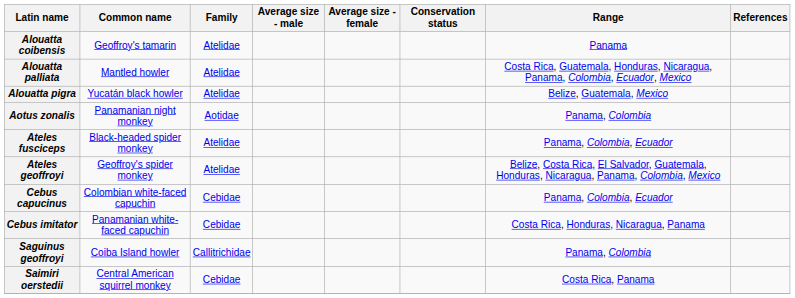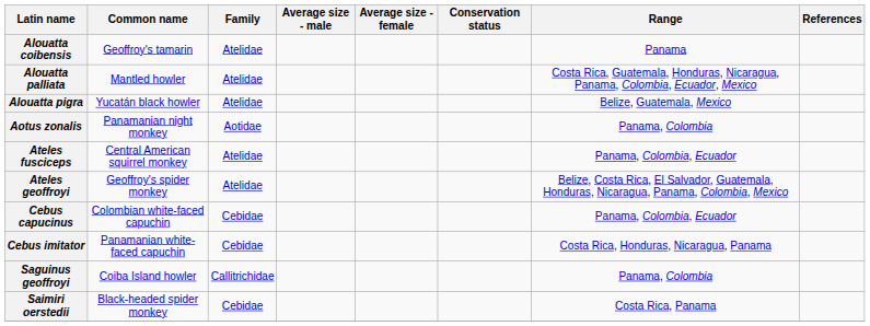 <table class="wikitable sortable plainrowheaders" style="text-align:center">
 <tr>
 <th scope="col">Latin name</th>
 <th scope="col">Common name</th>
 <th scope="col">Family</th>
 <th scope="col">Average size - male</th>
 <th scope="col">Average size - female</th>
 <th scope="col">Conservation status</th>
 <th scope="col" class="unsortable">Range</th>
 <th scope="col" class="unsortable">References</th>
 </tr>
 <tr>
 <th scope="row" style="text-align: center;"><em>Alouatta coibensis</em></th>
 <td><a href='#'>Geoffroy's tamarin</a></td>
 <td><a href='#'>Atelidae</a></td>
 <td></td>
 <td></td>
 <td align="center"></td>
 <td><a href='#'>Panama</a></td>
 <td></td>
 </tr>
 <tr>
 <th scope="row" style="text-align: center;"><em>Alouatta palliata</em></th>
 <td><a href='#'>Mantled howler</a></td>
 <td><a href='#'>Atelidae</a></td>
 <td></td>
 <td></td>
 <td align="center"></td>
 <td><a href='#'>Costa Rica</a>, <a href='#'>Guatemala</a>, <a href='#'>Honduras</a>, <a href='#'>Nicaragua</a>, <a href='#'>Panama</a>, <em><a href='#'>Colombia</a></em>, <em><a href='#'>Ecuador</a></em>, <em><a href='#'>Mexico</a></em></td>
 <td></td>
 </tr>
 <tr>
 <th scope="row" style="text-align: center;"><em>Alouatta pigra</em></th>
 <td><a href='#'>Yucatán black howler</a></td>
 <td><a href='#'>Atelidae</a></td>
 <td></td>
 <td></td>
 <td align="center"></td>
 <td><a href='#'>Belize</a>, <a href='#'>Guatemala</a>, <em><a href='#'>Mexico</a></em></td>
 <td></td>
 </tr>
 <tr>
 <th scope="row" style="text-align: center;"><em>Aotus zonalis</em></th>
 <td><a href='#'>Panamanian night monkey</a></td>
 <td><a href='#'>Aotidae</a></td>
 <td></td>
 <td></td>
 <td align="center"></td>
 <td><a href='#'>Panama</a>, <em><a href='#'>Colombia</a></em></td>
 <td></td>
 </tr>
 <tr>
 <th scope="row" style="text-align: center;"><em>Ateles fusciceps</em></th>
-<td><a href='#'>Black-headed spider monkey</a></td>
+<td><a href='#'>Central American squirrel monkey</a></td>
 <td><a href='#'>Atelidae</a></td>
 <td></td>
 <td></td>
 <td align="center"></td>
 <td><a href='#'>Panama</a>, <em><a href='#'>Colombia</a></em>, <em><a href='#'>Ecuador</a></em></td>
 <td></td>
 </tr>
 <tr>
 <th scope="row" style="text-align: center;"><em>Ateles geoffroyi</em></th>
 <td><a href='#'>Geoffroy's spider monkey</a></td>
 <td><a href='#'>Atelidae</a></td>
 <td></td>
 <td></td>
 <td align="center"></td>
 <td><a href='#'>Belize</a>, <a href='#'>Costa Rica</a>, <a href='#'>El Salvador</a>, <a href='#'>Guatemala</a>, <a href='#'>Honduras</a>, <a href='#'>Nicaragua</a>, <a href='#'>Panama</a>, <em><a href='#'>Colombia</a></em>, <em><a href='#'>Mexico</a></em></td>
 <td></td>
 </tr>
 <tr>
 <th scope="row" style="text-align: center;"><em>Cebus capucinus</em></th>
 <td><a href='#'>Colombian white-faced capuchin</a></td>
 <td><a href='#'>Cebidae</a></td>
 <td></td>
 <td></td>
 <td align="center"></td>
 <td><a href='#'>Panama</a>, <em><a href='#'>Colombia</a></em>, <em><a href='#'>Ecuador</a></em></td>
 <td></td>
 </tr>
 <tr>
 <th scope="row" style="text-align: center;"><em>Cebus imitator</em></th>
 <td><a href='#'>Panamanian white-faced capuchin</a></td>
 <td><a href='#'>Cebidae</a></td>
 <td></td>
 <td></td>
 <td align="center"></td>
 <td><a href='#'>Costa Rica</a>, <a href='#'>Honduras</a>, <a href='#'>Nicaragua</a>, <a href='#'>Panama</a></td>
 <td></td>
 </tr>
 <tr>
 <th scope="row" style="text-align: center;"><em>Saguinus geoffroyi</em></th>
 <td><a href='#'>Coiba Island howler</a></td>
 <td><a href='#'>Callitrichidae</a></td>
 <td></td>
 <td></td>
 <td align="center"></td>
 <td><a href='#'>Panama</a>, <em><a href='#'>Colombia</a></em></td>
 <td></td>
 </tr>
 <tr>
 <th scope="row" style="text-align: center;"><em>Saimiri oerstedii</em></th>
-<td><a href='#'>Central American squirrel monkey</a></td>
+<td><a href='#'>Black-headed spider monkey</a></td>
 <td><a href='#'>Cebidae</a></td>
 <td></td>
 <td></td>
 <td align="center"></td>
 <td><a href='#'>Costa Rica</a>, <a href='#'>Panama</a></td>
 <td></td>
 </tr>
 <tr>
 </tr>
 </table>
